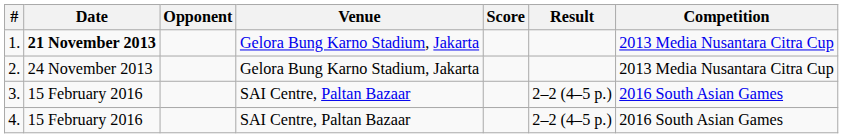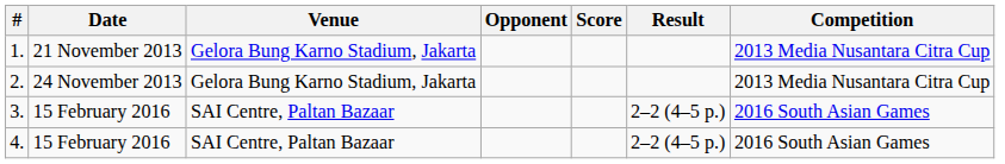 <table class="wikitable">
 <tr>
 <th>#</th>
 <th>Date</th>
+<th>Venue</th>
 <th>Opponent</th>
-<th>Venue</th>
 <th>Score</th>
 <th>Result</th>
 <th>Competition</th>
 </tr>
 <tr>
 <td>1.</td>
-<td><strong>21 November 2013</strong></td>
+<td>21 November 2013</td>
+<td><a href='#'>Gelora Bung Karno Stadium</a>, <a href='#'>Jakarta</a></td>
 <td></td>
-<td><a href='#'>Gelora Bung Karno Stadium</a>, <a href='#'>Jakarta</a></td>
 <td></td>
 <td></td>
 <td><a href='#'>2013 Media Nusantara Citra Cup</a></td>
 </tr>
 <tr>
 <td>2.</td>
 <td>24 November 2013</td>
+<td>Gelora Bung Karno Stadium, Jakarta</td>
 <td></td>
-<td>Gelora Bung Karno Stadium, Jakarta</td>
 <td></td>
 <td></td>
 <td>2013 Media Nusantara Citra Cup</td>
 </tr>
 <tr>
 <td>3.</td>
 <td>15 February 2016</td>
+<td>SAI Centre, <a href='#'>Paltan Bazaar</a></td>
 <td></td>
-<td>SAI Centre, <a href='#'>Paltan Bazaar</a></td>
 <td></td>
 <td align=center>2–2 (4–5 p.)</td>
 <td><a href='#'>2016 South Asian Games</a></td>
 </tr>
 <tr>
 <td>4.</td>
 <td>15 February 2016</td>
+<td>SAI Centre, Paltan Bazaar</td>
 <td></td>
-<td>SAI Centre, Paltan Bazaar</td>
 <td></td>
 <td align=center>2–2 (4–5 p.)</td>
 <td>2016 South Asian Games</td>
 </tr>
 </table>
